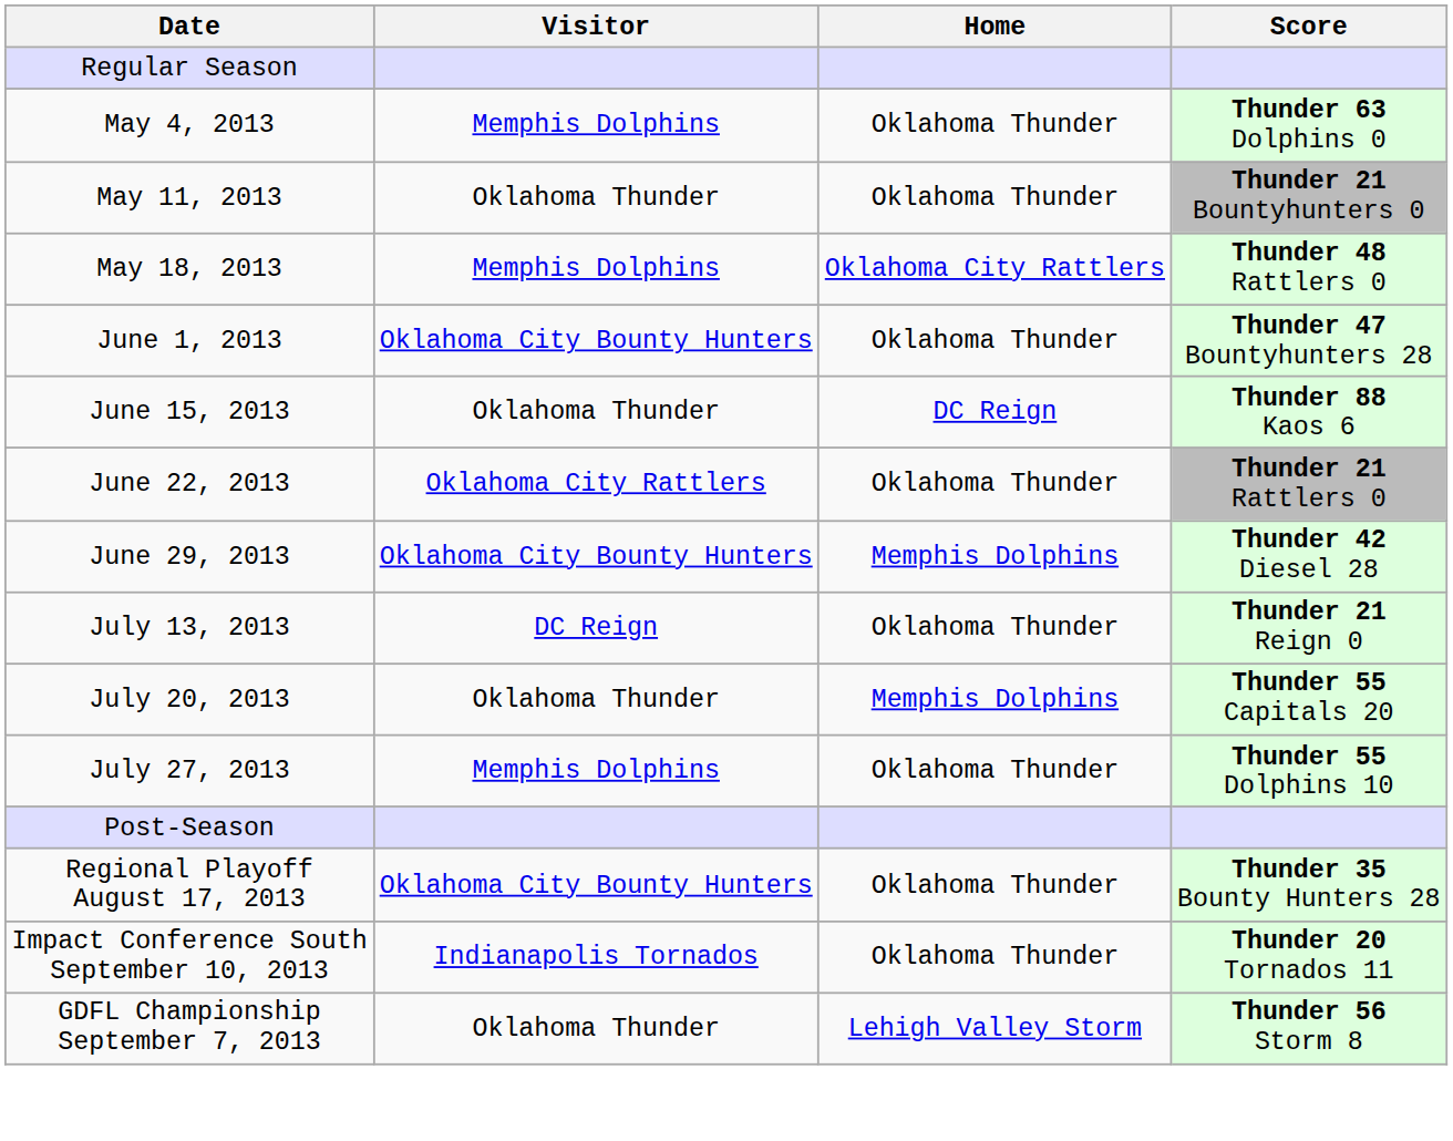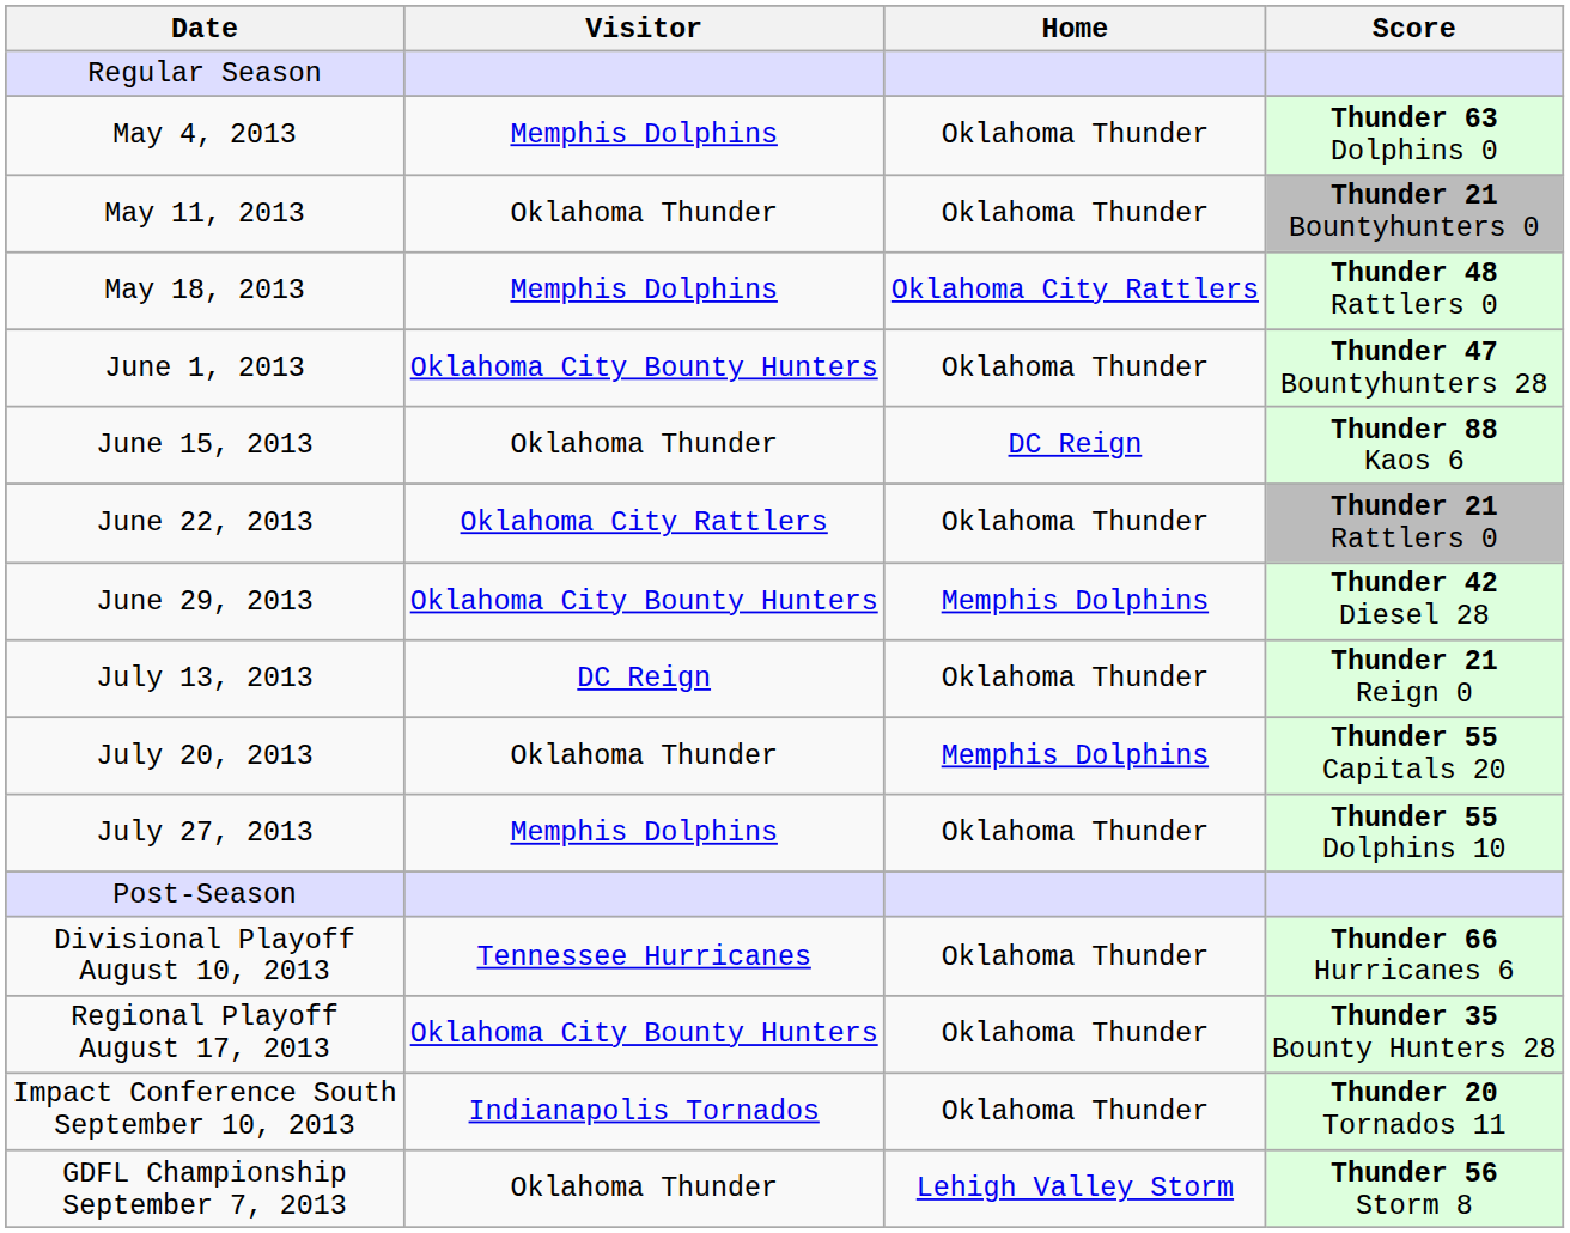 <table class="wikitable" border="1">
 <tr>
 <th>Date</th>
 <th>Visitor</th>
 <th>Home</th>
 <th>Score</th>
 </tr>
 <tr style="background: #ddddff; text-align: center;">
 <td>Regular Season</td>
 <td></td>
 <td></td>
 <td></td>
 </tr>
 <tr style="text-align: center;">
 <td>May 4, 2013</td>
 <td><a href='#'>Memphis Dolphins</a></td>
 <td>Oklahoma Thunder</td>
 <td style="background: #ddffdd; text-align: center;"><strong>Thunder 63</strong><br>Dolphins 0</td>
 </tr>
 <tr style="text-align: center;">
 <td>May 11, 2013</td>
 <td>Oklahoma Thunder</td>
 <td>Oklahoma Thunder</td>
 <td style="background: #bbbbbb; text-align: center;"><strong>Thunder 21</strong><br>Bountyhunters 0</td>
 </tr>
 <tr style="text-align: center;">
 <td>May 18, 2013</td>
 <td><a href='#'>Memphis Dolphins</a></td>
 <td><a href='#'>Oklahoma City Rattlers</a></td>
 <td style="background: #ddffdd; text-align: center;"><strong>Thunder 48</strong><br>Rattlers 0</td>
 </tr>
 <tr style="text-align: center;">
 <td>June 1, 2013</td>
 <td><a href='#'>Oklahoma City Bounty Hunters</a></td>
 <td>Oklahoma Thunder</td>
 <td style="background: #ddffdd; text-align: center;"><strong>Thunder 47</strong><br>Bountyhunters 28</td>
 </tr>
 <tr style="text-align: center;">
 <td>June 15, 2013</td>
 <td>Oklahoma Thunder</td>
 <td><a href='#'>DC Reign</a></td>
 <td style="background: #ddffdd; text-align: center;"><strong>Thunder 88</strong><br>Kaos 6</td>
 </tr>
 <tr style="text-align: center;">
 <td>June 22, 2013</td>
 <td><a href='#'>Oklahoma City Rattlers</a></td>
 <td>Oklahoma Thunder</td>
 <td style="background: #bbbbbb; text-align: center;"><strong>Thunder 21</strong><br>Rattlers 0</td>
 </tr>
 <tr style="text-align: center;">
 <td>June 29, 2013</td>
 <td><a href='#'>Oklahoma City Bounty Hunters</a></td>
 <td><a href='#'>Memphis Dolphins</a></td>
 <td style="background: #ddffdd; text-align: center;"><strong>Thunder 42</strong><br>Diesel 28</td>
 </tr>
 <tr style="text-align: center;">
 <td>July 13, 2013</td>
 <td><a href='#'>DC Reign</a></td>
 <td>Oklahoma Thunder</td>
 <td style="background: #ddffdd; text-align: center;"><strong>Thunder 21</strong><br>Reign 0</td>
 </tr>
 <tr style="text-align: center;">
 <td>July 20, 2013</td>
 <td>Oklahoma Thunder</td>
 <td><a href='#'>Memphis Dolphins</a></td>
 <td style="background: #ddffdd; text-align: center;"><strong>Thunder 55</strong><br>Capitals 20</td>
 </tr>
 <tr style="text-align: center;">
 <td>July 27, 2013</td>
 <td><a href='#'>Memphis Dolphins</a></td>
 <td>Oklahoma Thunder</td>
 <td style="background: #ddffdd; text-align: center;"><strong>Thunder 55</strong><br>Dolphins 10</td>
 </tr>
 <tr style="background: #ddddff; text-align: center;">
 <td>Post-Season</td>
 <td></td>
 <td></td>
 <td></td>
 </tr>
 <tr style="text-align: center;">
+<td>Divisional Playoff<br>August 10, 2013</td>
+<td><a href='#'>Tennessee Hurricanes</a></td>
+<td>Oklahoma Thunder</td>
+<td style="background: #ddffdd; text-align: center;"><strong>Thunder 66</strong><br>Hurricanes 6</td>
+</tr>
+<tr style="text-align: center;">
 <td>Regional Playoff<br>August 17, 2013</td>
 <td><a href='#'>Oklahoma City Bounty Hunters</a></td>
 <td>Oklahoma Thunder</td>
 <td style="background: #ddffdd; text-align: center;"><strong>Thunder 35</strong><br>Bounty Hunters 28</td>
 </tr>
 <tr style="text-align: center;">
 <td>Impact Conference South<br>September 10, 2013</td>
 <td><a href='#'>Indianapolis Tornados</a></td>
 <td>Oklahoma Thunder</td>
 <td style="background: #ddffdd; text-align: center;"><strong>Thunder 20</strong><br>Tornados 11</td>
 </tr>
 <tr style="text-align: center;">
 <td>GDFL Championship<br>September 7, 2013</td>
 <td>Oklahoma Thunder</td>
 <td><a href='#'>Lehigh Valley Storm</a></td>
 <td style="background: #ddffdd; text-align: center;"><strong>Thunder 56</strong><br>Storm 8</td>
 </tr>
 </table>
